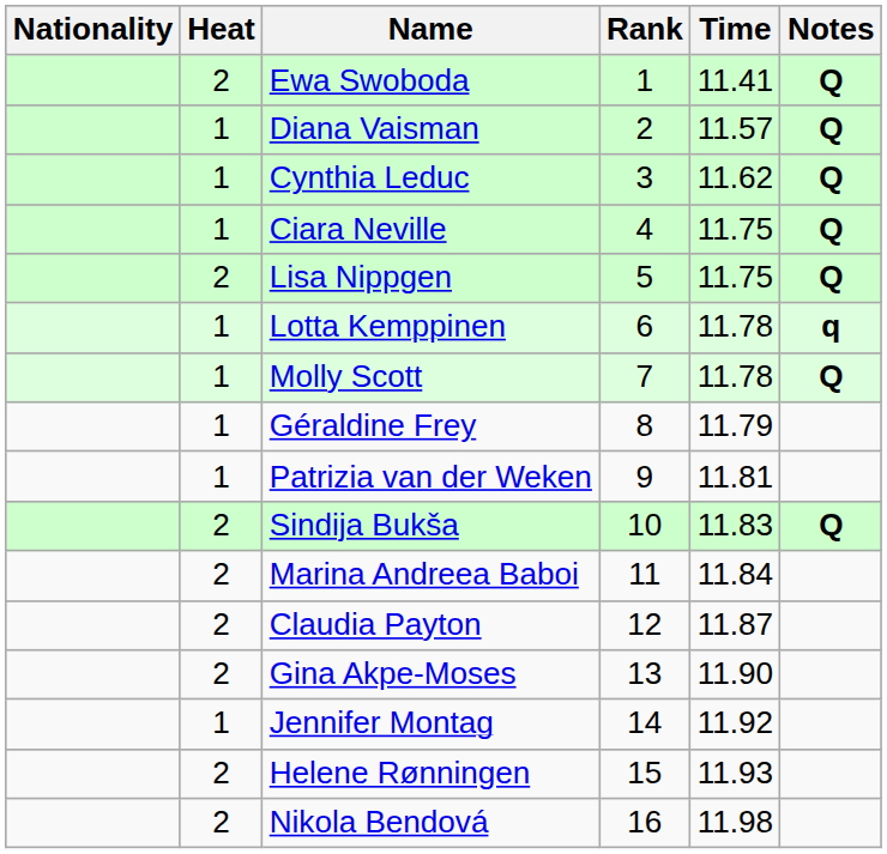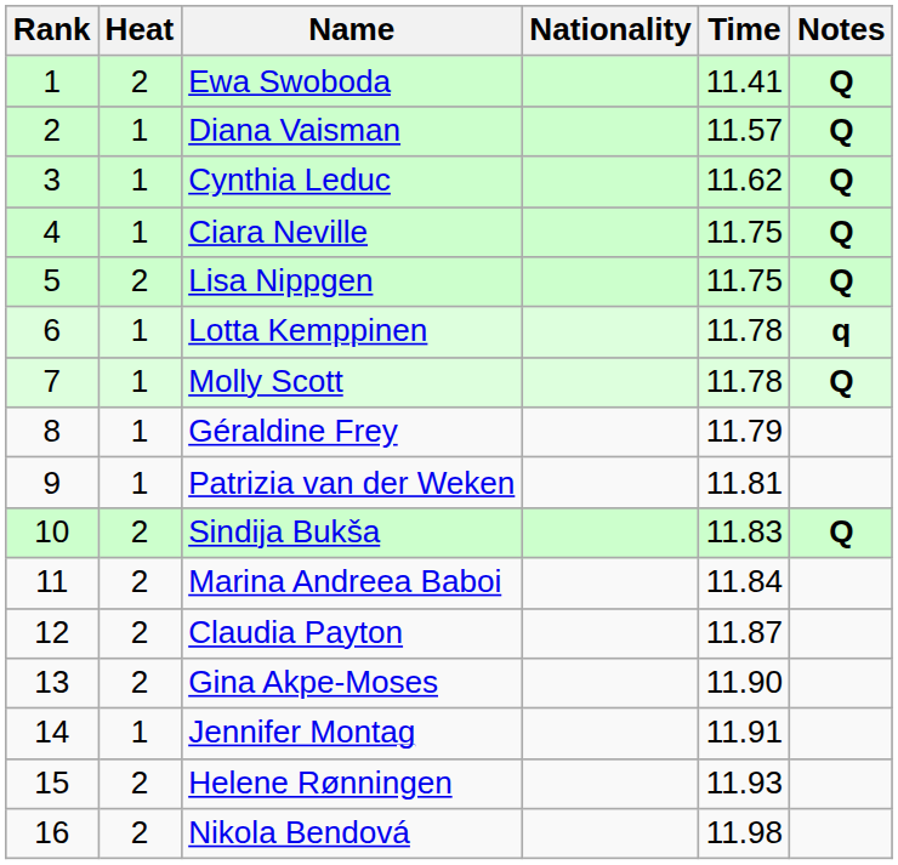 <table class="wikitable sortable" style="text-align:center">
 <tr>
-<th>Nationality</th>
+<th>Rank</th>
 <th>Heat</th>
 <th>Name</th>
-<th>Rank</th>
+<th>Nationality</th>
 <th>Time</th>
 <th>Notes</th>
 </tr>
 <tr bgcolor=ccffcc>
-<td align=left></td>
+<td>1</td>
 <td>2</td>
 <td align=left><a href='#'>Ewa Swoboda</a></td>
-<td>1</td>
+<td align=left></td>
 <td>11.41</td>
 <td><strong>Q</strong></td>
 </tr>
 <tr bgcolor=ccffcc>
-<td align=left></td>
+<td>2</td>
 <td>1</td>
 <td align=left><a href='#'>Diana Vaisman</a></td>
-<td>2</td>
+<td align=left></td>
 <td>11.57</td>
 <td><strong>Q</strong></td>
 </tr>
 <tr bgcolor=ccffcc>
-<td align=left></td>
+<td>3</td>
 <td>1</td>
 <td align=left><a href='#'>Cynthia Leduc</a></td>
-<td>3</td>
+<td align=left></td>
 <td>11.62</td>
 <td><strong>Q</strong></td>
 </tr>
 <tr bgcolor=ccffcc>
-<td align=left></td>
+<td>4</td>
 <td>1</td>
 <td align=left><a href='#'>Ciara Neville</a></td>
-<td>4</td>
+<td align=left></td>
 <td>11.75</td>
 <td><strong>Q</strong></td>
 </tr>
 <tr bgcolor=ccffcc>
-<td align=left></td>
+<td>5</td>
 <td>2</td>
 <td align=left><a href='#'>Lisa Nippgen</a></td>
-<td>5</td>
+<td align=left></td>
 <td>11.75</td>
 <td><strong>Q</strong></td>
 </tr>
 <tr bgcolor=ddffdd>
-<td align=left></td>
+<td>6</td>
 <td>1</td>
 <td align=left><a href='#'>Lotta Kemppinen</a></td>
-<td>6</td>
+<td align=left></td>
 <td>11.78</td>
 <td><strong>q</strong></td>
 </tr>
 <tr bgcolor=ddffdd>
-<td align=left></td>
+<td>7</td>
 <td>1</td>
 <td align=left><a href='#'>Molly Scott</a></td>
-<td>7</td>
+<td align=left></td>
 <td>11.78</td>
 <td><strong>Q</strong></td>
 </tr>
 <tr>
-<td align=left></td>
+<td>8</td>
 <td>1</td>
 <td align=left><a href='#'>Géraldine Frey</a></td>
-<td>8</td>
+<td align=left></td>
 <td>11.79</td>
 <td></td>
 </tr>
 <tr>
-<td align=left></td>
+<td>9</td>
 <td>1</td>
 <td align=left><a href='#'>Patrizia van der Weken</a></td>
-<td>9</td>
+<td align=left></td>
 <td>11.81</td>
 <td></td>
 </tr>
 <tr bgcolor=ccffcc>
-<td align=left></td>
+<td>10</td>
 <td>2</td>
 <td align=left><a href='#'>Sindija Bukša</a></td>
-<td>10</td>
+<td align=left></td>
 <td>11.83</td>
 <td><strong>Q</strong></td>
 </tr>
 <tr>
-<td align=left></td>
+<td>11</td>
 <td>2</td>
 <td align=left><a href='#'>Marina Andreea Baboi</a></td>
-<td>11</td>
+<td align=left></td>
 <td>11.84</td>
 <td></td>
 </tr>
 <tr>
-<td align=left></td>
+<td>12</td>
 <td>2</td>
 <td align=left><a href='#'>Claudia Payton</a></td>
-<td>12</td>
+<td align=left></td>
 <td>11.87</td>
 <td></td>
 </tr>
 <tr>
-<td align=left></td>
+<td>13</td>
 <td>2</td>
 <td align=left><a href='#'>Gina Akpe-Moses</a></td>
-<td>13</td>
+<td align=left></td>
 <td>11.90</td>
 <td></td>
 </tr>
 <tr>
-<td align=left></td>
+<td>14</td>
 <td>1</td>
 <td align=left><a href='#'>Jennifer Montag</a></td>
-<td>14</td>
-<td>11.92</td>
+<td align=left></td>
+<td>11.91</td>
 <td></td>
 </tr>
 <tr>
-<td align=left></td>
+<td>15</td>
 <td>2</td>
 <td align=left><a href='#'>Helene Rønningen</a></td>
-<td>15</td>
+<td align=left></td>
 <td>11.93</td>
 <td></td>
 </tr>
 <tr>
-<td align=left></td>
+<td>16</td>
 <td>2</td>
 <td align=left><a href='#'>Nikola Bendová</a></td>
-<td>16</td>
+<td align=left></td>
 <td>11.98</td>
 <td></td>
 </tr>
 </table>
